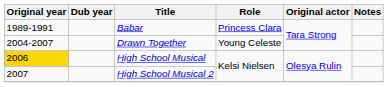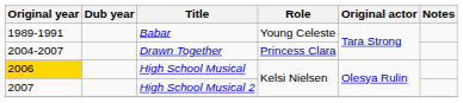 <table class="wikitable sortable">
 <tr>
 <th>Original year</th>
 <th>Dub year</th>
 <th>Title</th>
 <th>Role</th>
 <th>Original actor</th>
 <th>Notes</th>
 </tr>
 <tr>
 <td>1989-1991</td>
 <td></td>
 <td><em><a href='#'>Babar</a></em></td>
-<td><a href='#'>Princess Clara</a></td>
+<td>Young Celeste</td>
 <td rowspan="2"><a href='#'>Tara Strong</a></td>
 <td></td>
 </tr>
 <tr>
 <td>2004-2007</td>
 <td></td>
 <td><em><a href='#'>Drawn Together</a></em></td>
-<td>Young Celeste</td>
+<td><a href='#'>Princess Clara</a></td>
 <td></td>
 </tr>
 <tr>
 <td style="background: gold;">2006</td>
 <td></td>
 <td><em><a href='#'>High School Musical</a></em></td>
 <td rowspan="2">Kelsi Nielsen</td>
 <td rowspan="2"><a href='#'>Olesya Rulin</a></td>
 <td></td>
 </tr>
 <tr>
 <td>2007</td>
 <td></td>
 <td><em><a href='#'>High School Musical 2</a></em></td>
 <td></td>
 </tr>
 <tr>
 </tr>
 </table>
